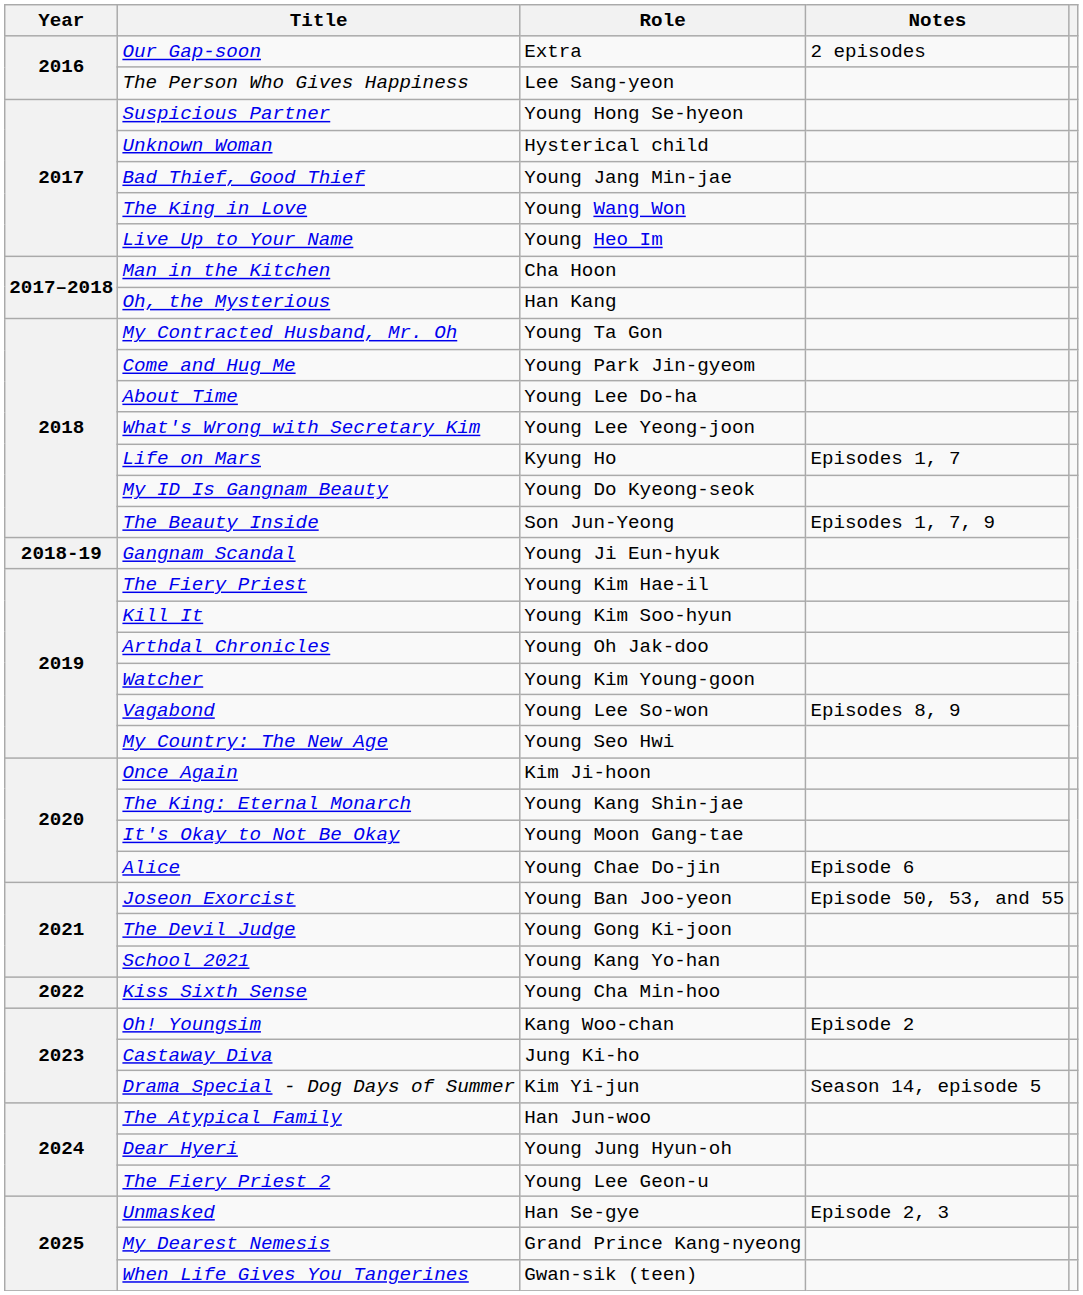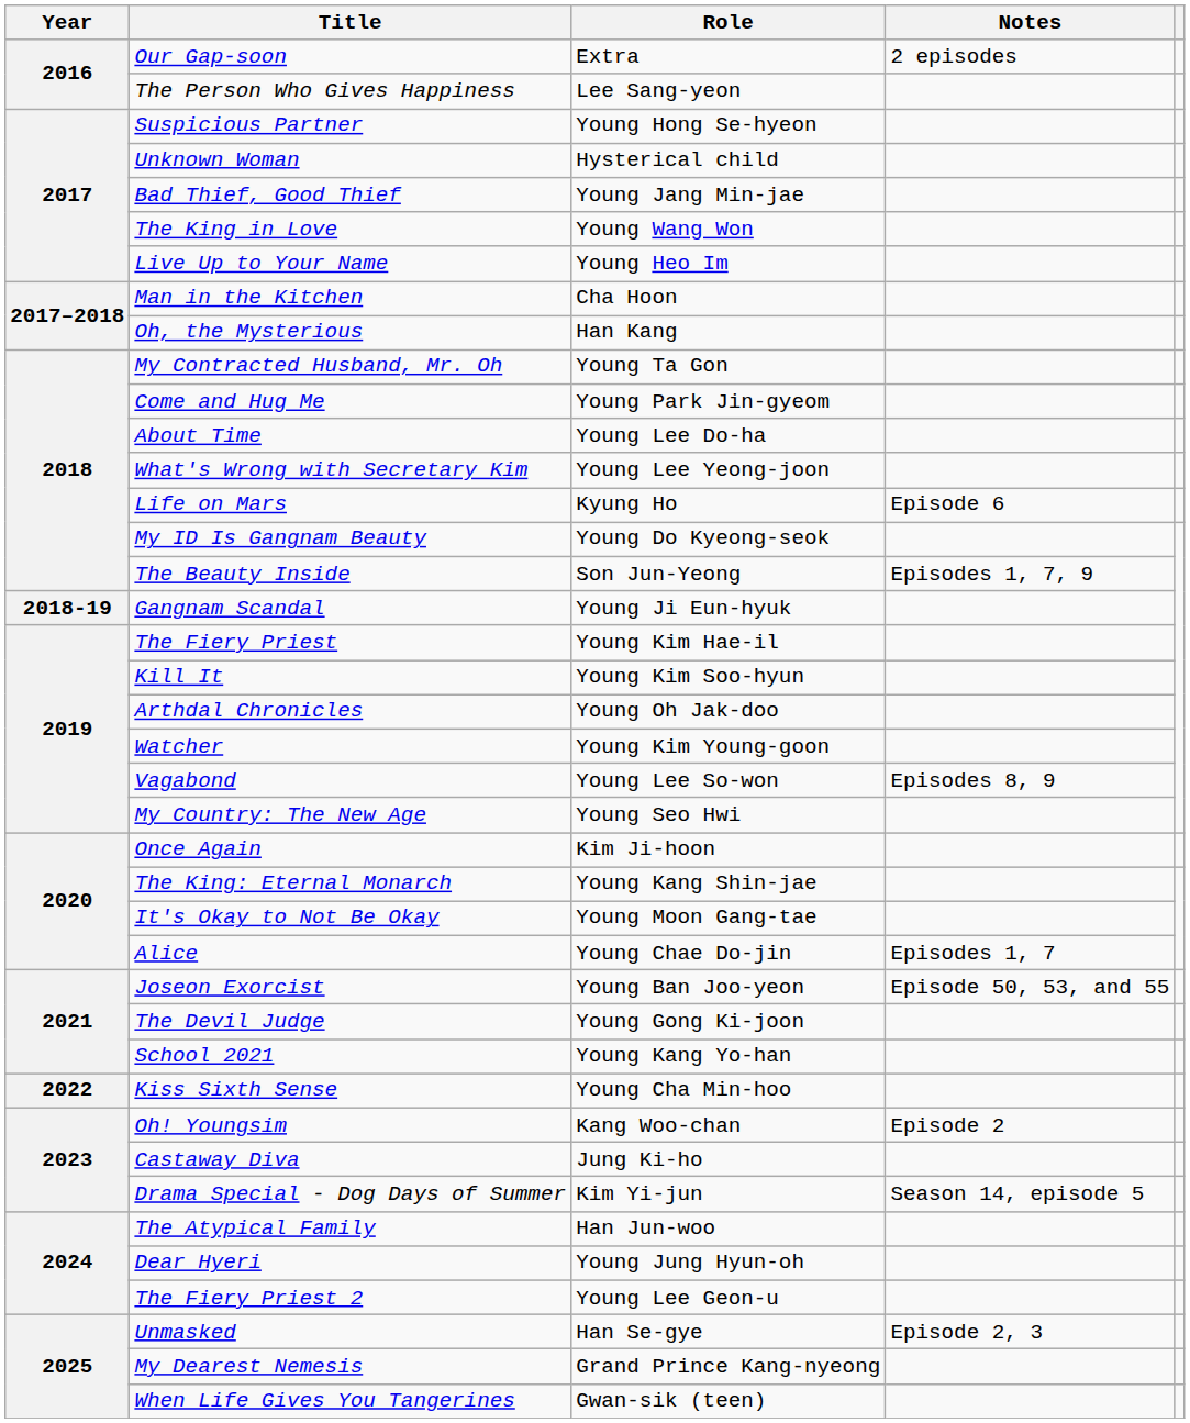 <table class="wikitable sortable plainrowheaders">
 <tr>
 <th scope="col">Year</th>
 <th scope="col">Title</th>
 <th scope="col">Role</th>
 <th scope="col" class="unsortable">Notes</th>
 <th scope="col" class="unsortable"></th>
 </tr>
 <tr>
 <th scope="row" rowspan="2">2016</th>
 <td><em><a href='#'>Our Gap-soon</a></em></td>
 <td>Extra</td>
 <td>2 episodes</td>
 <td style="text-align:center"></td>
 </tr>
 <tr>
 <td><em>The Person Who Gives Happiness</em></td>
 <td>Lee Sang-yeon</td>
 <td></td>
 <td></td>
 </tr>
 <tr>
 <th scope="row" rowspan="5">2017</th>
 <td><em><a href='#'>Suspicious Partner</a></em></td>
 <td>Young Hong Se-hyeon</td>
 <td></td>
 <td style="text-align:center"></td>
 </tr>
 <tr>
 <td><em><a href='#'>Unknown Woman</a></em></td>
 <td>Hysterical child</td>
 <td></td>
 <td style="text-align:center"></td>
 </tr>
 <tr>
 <td><em><a href='#'>Bad Thief, Good Thief</a></em></td>
 <td>Young Jang Min-jae</td>
 <td></td>
 <td style="text-align:center"></td>
 </tr>
 <tr>
 <td><em><a href='#'>The King in Love</a></em></td>
 <td>Young <a href='#'>Wang Won</a></td>
 <td></td>
 <td style="text-align:center"></td>
 </tr>
 <tr>
 <td><em><a href='#'>Live Up to Your Name</a></em></td>
 <td>Young <a href='#'>Heo Im</a></td>
 <td></td>
 <td style="text-align:center"></td>
 </tr>
 <tr>
 <th scope="row" rowspan="2">2017–2018</th>
 <td><em><a href='#'>Man in the Kitchen</a></em></td>
 <td>Cha Hoon</td>
 <td></td>
 <td style="text-align:center"></td>
 </tr>
 <tr>
 <td><em><a href='#'>Oh, the Mysterious</a></em></td>
 <td>Han Kang</td>
 <td></td>
 <td style="text-align:center"></td>
 </tr>
 <tr>
 <th scope="row" rowspan="7">2018</th>
 <td><em><a href='#'>My Contracted Husband, Mr. Oh</a></em></td>
 <td>Young Ta Gon</td>
 <td></td>
 <td style="text-align:center"></td>
 </tr>
 <tr>
 <td><em><a href='#'>Come and Hug Me</a></em></td>
 <td>Young Park Jin-gyeom</td>
 <td></td>
 <td style="text-align:center"></td>
 </tr>
 <tr>
 <td><em><a href='#'>About Time</a></em></td>
 <td>Young Lee Do-ha</td>
 <td></td>
 <td style="text-align:center"></td>
 </tr>
 <tr>
 <td><em><a href='#'>What's Wrong with Secretary Kim</a></em></td>
 <td>Young Lee Yeong-joon</td>
 <td></td>
 <td style="text-align:center"></td>
 </tr>
 <tr>
 <td><em><a href='#'>Life on Mars</a></em></td>
 <td>Kyung Ho</td>
-<td>Episodes 1, 7</td>
+<td>Episode 6</td>
 <td style="text-align:center"></td>
 </tr>
 <tr>
 <td><em><a href='#'>My ID Is Gangnam Beauty</a></em></td>
 <td>Young Do Kyeong-seok</td>
 <td></td>
 <td rowspan="9" style="text-align:center"></td>
 </tr>
 <tr>
 <td><em><a href='#'>The Beauty Inside</a></em></td>
 <td>Son Jun-Yeong</td>
 <td>Episodes 1, 7, 9</td>
 </tr>
 <tr>
 <th scope="row">2018-19</th>
 <td><em><a href='#'>Gangnam Scandal</a></em></td>
 <td>Young Ji Eun-hyuk</td>
 <td></td>
 </tr>
 <tr>
 <th scope="row" rowspan="6">2019</th>
 <td><em><a href='#'>The Fiery Priest</a></em></td>
 <td>Young Kim Hae-il</td>
 <td></td>
 </tr>
 <tr>
 <td><em><a href='#'>Kill It</a></em></td>
 <td>Young Kim Soo-hyun</td>
 <td></td>
 </tr>
 <tr>
 <td><em><a href='#'>Arthdal Chronicles</a></em></td>
 <td>Young Oh Jak-doo</td>
 </tr>
 <tr>
 <td><em><a href='#'>Watcher</a></em></td>
 <td>Young Kim Young-goon</td>
 <td></td>
 </tr>
 <tr>
 <td><em><a href='#'>Vagabond</a></em></td>
 <td>Young Lee So-won</td>
 <td>Episodes 8, 9</td>
 </tr>
 <tr>
 <td><em><a href='#'>My Country: The New Age</a></em></td>
 <td>Young Seo Hwi</td>
 <td></td>
 </tr>
 <tr>
 <th scope="row" rowspan="4">2020</th>
 <td><em><a href='#'>Once Again</a></em></td>
 <td>Kim Ji-hoon</td>
 <td></td>
 <td style="text-align:center"></td>
 </tr>
 <tr>
 <td><em><a href='#'>The King: Eternal Monarch</a></em></td>
 <td>Young Kang Shin-jae</td>
 <td></td>
 <td rowspan="3" style="text-align:center"></td>
 </tr>
 <tr>
 <td><em><a href='#'>It's Okay to Not Be Okay</a></em></td>
 <td>Young Moon Gang-tae</td>
 <td></td>
 </tr>
 <tr>
 <td><em><a href='#'>Alice</a></em></td>
 <td>Young Chae Do-jin</td>
-<td>Episode 6</td>
+<td>Episodes 1, 7</td>
 </tr>
 <tr>
 <th scope="row" rowspan="3">2021</th>
 <td><em><a href='#'>Joseon Exorcist</a></em></td>
 <td>Young Ban Joo-yeon</td>
 <td>Episode 50, 53, and 55</td>
 <td style="text-align:center"></td>
 </tr>
 <tr>
 <td><em><a href='#'>The Devil Judge</a></em></td>
 <td>Young Gong Ki-joon</td>
 <td></td>
 <td style="text-align:center"></td>
 </tr>
 <tr>
 <td><em><a href='#'>School 2021</a></em></td>
 <td>Young Kang Yo-han</td>
 <td></td>
 <td style="text-align:center"></td>
 </tr>
 <tr>
 <th scope="row">2022</th>
 <td><em><a href='#'>Kiss Sixth Sense</a></em></td>
 <td>Young Cha Min-hoo</td>
 <td></td>
 <td style="text-align:center"></td>
 </tr>
 <tr>
 <th scope="row" rowspan="3">2023</th>
 <td><em><a href='#'>Oh! Youngsim</a></em></td>
 <td>Kang Woo-chan</td>
 <td>Episode 2</td>
 <td></td>
 </tr>
 <tr>
 <td><em><a href='#'>Castaway Diva</a></em></td>
 <td>Jung Ki-ho</td>
 <td></td>
 <td style="text-align:center"></td>
 </tr>
 <tr>
 <td><em><a href='#'>Drama Special</a> - Dog Days of Summer</em></td>
 <td>Kim Yi-jun</td>
 <td>Season 14, episode 5</td>
 <td style="text-align:center"></td>
 </tr>
 <tr>
 <th scope="row" rowspan="3">2024</th>
 <td><em><a href='#'>The Atypical Family</a></em></td>
 <td>Han Jun-woo</td>
 <td></td>
 <td style="text-align:center"></td>
 </tr>
 <tr>
 <td><em><a href='#'>Dear Hyeri</a></em></td>
 <td>Young Jung Hyun-oh</td>
 <td></td>
 </tr>
 <tr>
 <td><em><a href='#'>The Fiery Priest 2</a></em></td>
 <td>Young Lee Geon-u</td>
 <td></td>
 <td style="text-align:center"></td>
 </tr>
 <tr>
 <th rowspan="3" scope="row">2025</th>
 <td><em><a href='#'>Unmasked</a></em></td>
 <td>Han Se-gye</td>
 <td>Episode 2, 3</td>
 <td style="text-align:center"></td>
 </tr>
 <tr>
 <td><em><a href='#'>My Dearest Nemesis</a></em></td>
 <td>Grand Prince Kang-nyeong</td>
 <td></td>
 <td style="text-align:center"></td>
 </tr>
 <tr>
 <td><em><a href='#'>When Life Gives You Tangerines</a></em></td>
 <td>Gwan-sik (teen)</td>
 <td></td>
 <td></td>
 </tr>
 </table>
